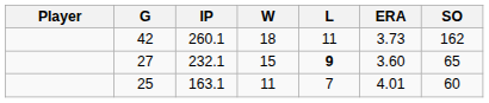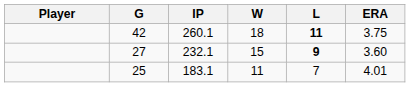 <table class="wikitable sortable">
 <tr>
 <th bgcolor="#DDDDFF" width="16%">Player</th>
 <th bgcolor="#DDDDFF" width="9%">G</th>
 <th bgcolor="#DDDDFF" width="9%">IP</th>
 <th bgcolor="#DDDDFF" width="9%">W</th>
 <th bgcolor="#DDDDFF" width="9%">L</th>
 <th bgcolor="#DDDDFF" width="9%">ERA</th>
-<th bgcolor="#DDDDFF" width="9%">SO</th>
 </tr>
 <tr align="center">
 <td></td>
 <td>42</td>
 <td>260.1</td>
 <td>18</td>
-<td>11</td>
-<td>3.73</td>
-<td>162</td>
+<td><strong>11</strong></td>
+<td>3.75</td>
 </tr>
 <tr align="center">
 <td></td>
 <td>27</td>
 <td>232.1</td>
 <td>15</td>
 <td><strong>9</strong></td>
 <td>3.60</td>
-<td>65</td>
 </tr>
 <tr align="center">
 <td></td>
 <td>25</td>
-<td>163.1</td>
+<td>183.1</td>
 <td>11</td>
 <td>7</td>
 <td>4.01</td>
-<td>60</td>
 </tr>
 </table>
